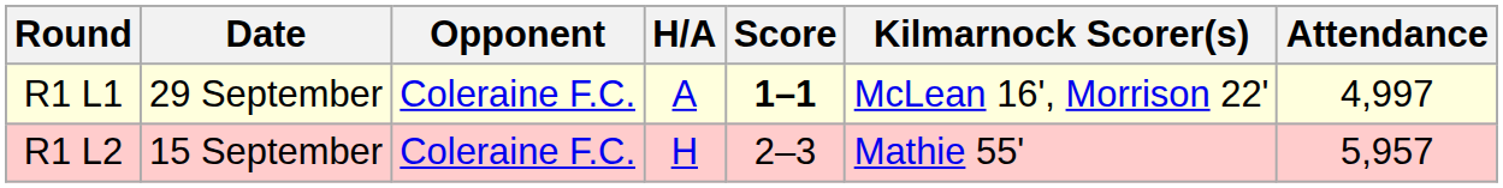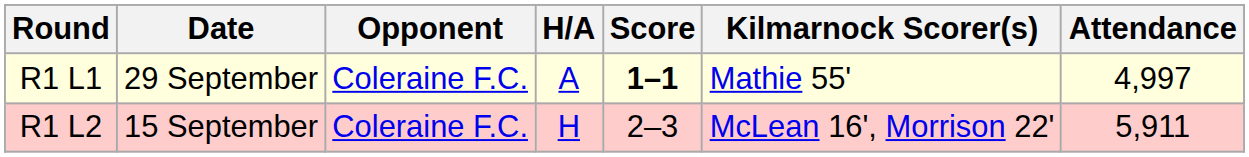 <table class="wikitable" style="text-align:center">
 <tr>
 <th>Round</th>
 <th>Date</th>
 <th>Opponent</th>
 <th>H/A</th>
 <th>Score</th>
 <th>Kilmarnock Scorer(s)</th>
 <th>Attendance</th>
 </tr>
 <tr bgcolor=#FFFFDD>
 <td>R1 L1</td>
 <td align=left>29 September</td>
 <td align=left> <a href='#'>Coleraine F.C.</a></td>
 <td><a href='#'>A</a></td>
 <td><strong>1–1</strong></td>
-<td align=left><a href='#'>McLean</a> 16', <a href='#'>Morrison</a> 22'</td>
+<td align=left><a href='#'>Mathie</a> 55'</td>
 <td>4,997</td>
 </tr>
 <tr bgcolor=#FFCCCC>
 <td>R1 L2</td>
 <td align=left>15 September</td>
 <td align=left> <a href='#'>Coleraine F.C.</a></td>
 <td><a href='#'>H</a></td>
 <td>2–3</td>
-<td align=left><a href='#'>Mathie</a> 55'</td>
-<td>5,957</td>
+<td align=left><a href='#'>McLean</a> 16', <a href='#'>Morrison</a> 22'</td>
+<td>5,911</td>
 </tr>
 </table>
